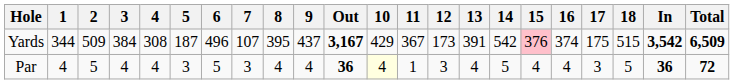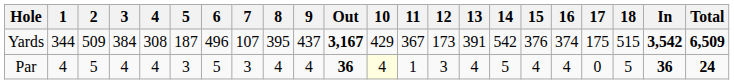 <table class="wikitable" style="text-align:center">
 <tr>
 <th align="left">Hole</th>
 <th>1</th>
 <th>2</th>
 <th>3</th>
 <th>4</th>
 <th>5</th>
 <th>6</th>
 <th>7</th>
 <th>8</th>
 <th>9</th>
 <th>Out</th>
 <th>10</th>
 <th>11</th>
 <th>12</th>
 <th>13</th>
 <th>14</th>
 <th>15</th>
 <th>16</th>
 <th>17</th>
 <th>18</th>
 <th>In</th>
 <th>Total</th>
 </tr>
 <tr>
 <td align="left">Yards</td>
 <td>344</td>
 <td>509</td>
 <td>384</td>
 <td>308</td>
 <td>187</td>
 <td>496</td>
 <td>107</td>
 <td>395</td>
 <td>437</td>
 <td><strong>3,167</strong></td>
 <td>429</td>
 <td>367</td>
 <td>173</td>
 <td>391</td>
 <td>542</td>
-<td style="background: pink;">376</td>
+<td>376</td>
 <td>374</td>
 <td>175</td>
 <td>515</td>
 <td><strong>3,542</strong></td>
 <td><strong>6,509</strong></td>
 </tr>
 <tr>
 <td>Par</td>
 <td>4</td>
 <td>5</td>
 <td>4</td>
 <td>4</td>
 <td>3</td>
 <td>5</td>
 <td>3</td>
 <td>4</td>
 <td>4</td>
 <td><strong>36</strong></td>
 <td style="background: lightyellow;">4</td>
 <td>1</td>
 <td>3</td>
 <td>4</td>
 <td>5</td>
 <td>4</td>
 <td>4</td>
-<td>3</td>
+<td>0</td>
 <td>5</td>
 <td><strong>36</strong></td>
-<td><strong>72</strong></td>
+<td><strong>24</strong></td>
 </tr>
 </table>
